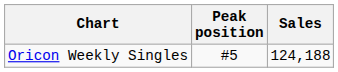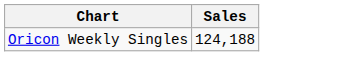 <table class="wikitable">
 <tr>
 <th align="left">Chart</th>
-<th align="center">Peak<br>position</th>
 <th align="center">Sales</th>
 </tr>
 <tr>
 <td align="left"><a href='#'>Oricon</a> Weekly Singles</td>
-<td align="center">#5</td>
 <td align="">124,188</td>
 </tr>
 </table>
